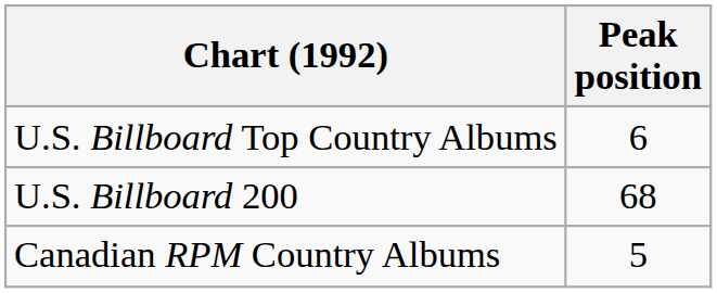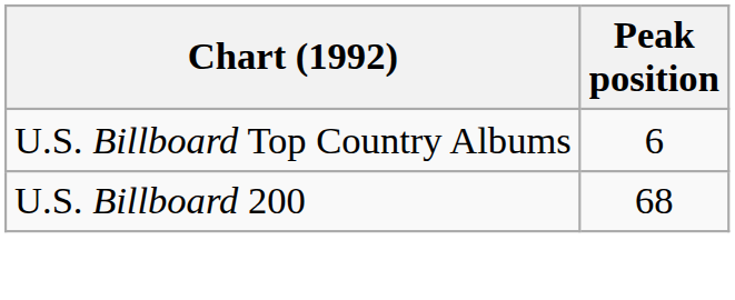 <table class="wikitable">
 <tr>
 <th>Chart (1992)</th>
 <th>Peak<br>position</th>
 </tr>
 <tr>
 <td>U.S. <em>Billboard</em> Top Country Albums</td>
 <td align="center">6</td>
 </tr>
 <tr>
 <td>U.S. <em>Billboard</em> 200</td>
 <td align="center">68</td>
 </tr>
-<tr>
-<td>Canadian <em>RPM</em> Country Albums</td>
-<td align="center">5</td>
-</tr>
 </table>
